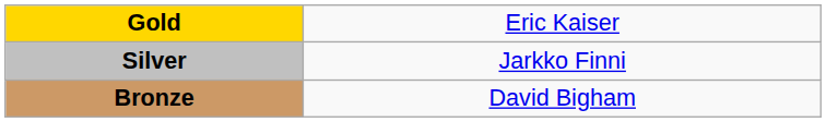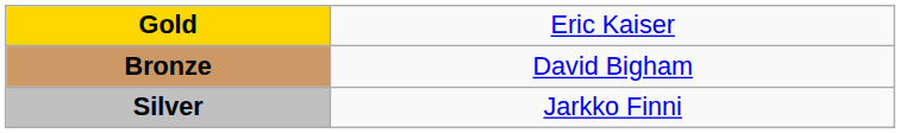 <table class="wikitable" style="text-align:center; " width="35%">
 <tr>
 <td bgcolor="gold"><strong>Gold</strong></td>
 <td><a href='#'>Eric Kaiser</a><br>  <small><em></em></small></td>
 </tr>
 <tr>
+<td bgcolor="CC9966"><strong>Bronze</strong></td>
+<td><a href='#'>David Bigham</a><br>  <small><em></em></small></td>
+</tr>
+<tr>
 <td bgcolor="silver"><strong>Silver</strong></td>
 <td><a href='#'>Jarkko Finni</a><br>  <small><em></em></small></td>
 </tr>
-<tr>
-<td bgcolor="CC9966"><strong>Bronze</strong></td>
-<td><a href='#'>David Bigham</a><br>  <small><em></em></small></td>
-</tr>
 </table>
